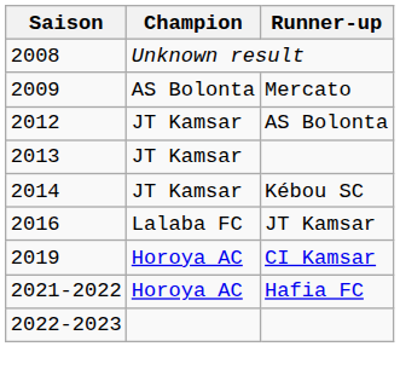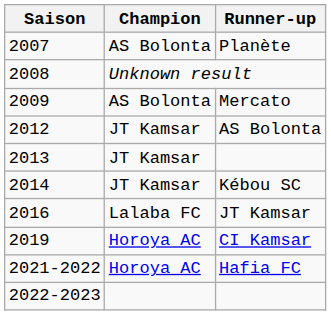 <table class="wikitable center">
 <tr>
 <th scope="row">Saison</th>
 <th scope="row">Champion</th>
 <th scope="row">Runner-up</th>
+</tr>
+<tr>
+<td>2007</td>
+<td>AS Bolonta</td>
+<td>Planète</td>
 </tr>
 <tr>
 <td>2008</td>
 <td colspan="2"><em>Unknown result</em></td>
 </tr>
 <tr>
 <td>2009</td>
 <td>AS Bolonta</td>
 <td>Mercato</td>
 </tr>
 <tr>
 <td>2012</td>
 <td>JT Kamsar</td>
 <td>AS Bolonta</td>
 </tr>
 <tr>
 <td>2013</td>
 <td>JT Kamsar</td>
 <td></td>
 </tr>
 <tr>
 <td>2014</td>
 <td>JT Kamsar</td>
 <td>Kébou SC</td>
 </tr>
 <tr>
 <td>2016</td>
 <td>Lalaba FC</td>
 <td>JT Kamsar</td>
 </tr>
 <tr>
 <td>2019</td>
 <td><a href='#'>Horoya AC</a></td>
 <td><a href='#'>CI Kamsar</a></td>
 </tr>
 <tr>
 <td>2021-2022</td>
 <td><a href='#'>Horoya AC</a></td>
 <td><a href='#'>Hafia FC</a></td>
 </tr>
 <tr>
 <td>2022-2023</td>
 <td></td>
 <td></td>
 </tr>
 </table>
